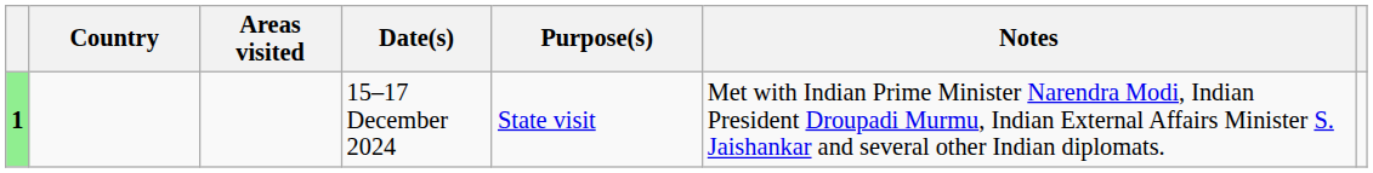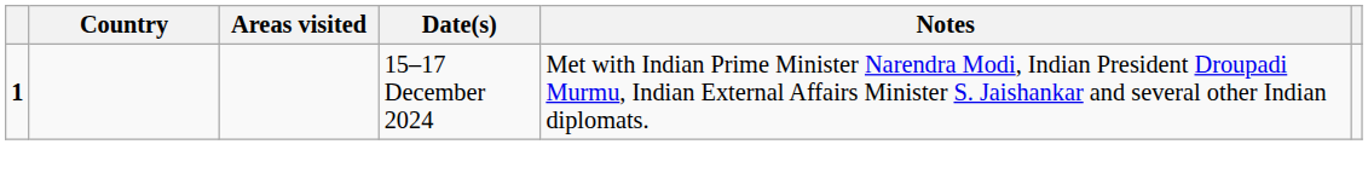 <table class="wikitable outercollapse sortable" style="margin: 1em auto 1em auto">
 <tr>
 <th></th>
 <th width=120>Country</th>
 <th width=100>Areas visited</th>
 <th width=100>Date(s)</th>
-<th width=150>Purpose(s)</th>
 <th class= "unsortable" width=550>Notes</th>
 <th class="unsortable"></th>
 </tr>
 <tr>
-<td rowspan=1 style="background: lightgreen; text-align:center"><strong>1</strong></td>
+<td rowspan=1 style="text-align:center"><strong>1</strong></td>
 <td></td>
 <td></td>
 <td>15–17 December 2024</td>
-<td><a href='#'>State visit</a></td>
 <td> Met with Indian Prime Minister <a href='#'>Narendra Modi</a>, Indian President <a href='#'>Droupadi Murmu</a>, Indian External Affairs Minister <a href='#'>S. Jaishankar</a> and several other Indian diplomats.</td>
 <td></td>
 </tr>
 </table>
